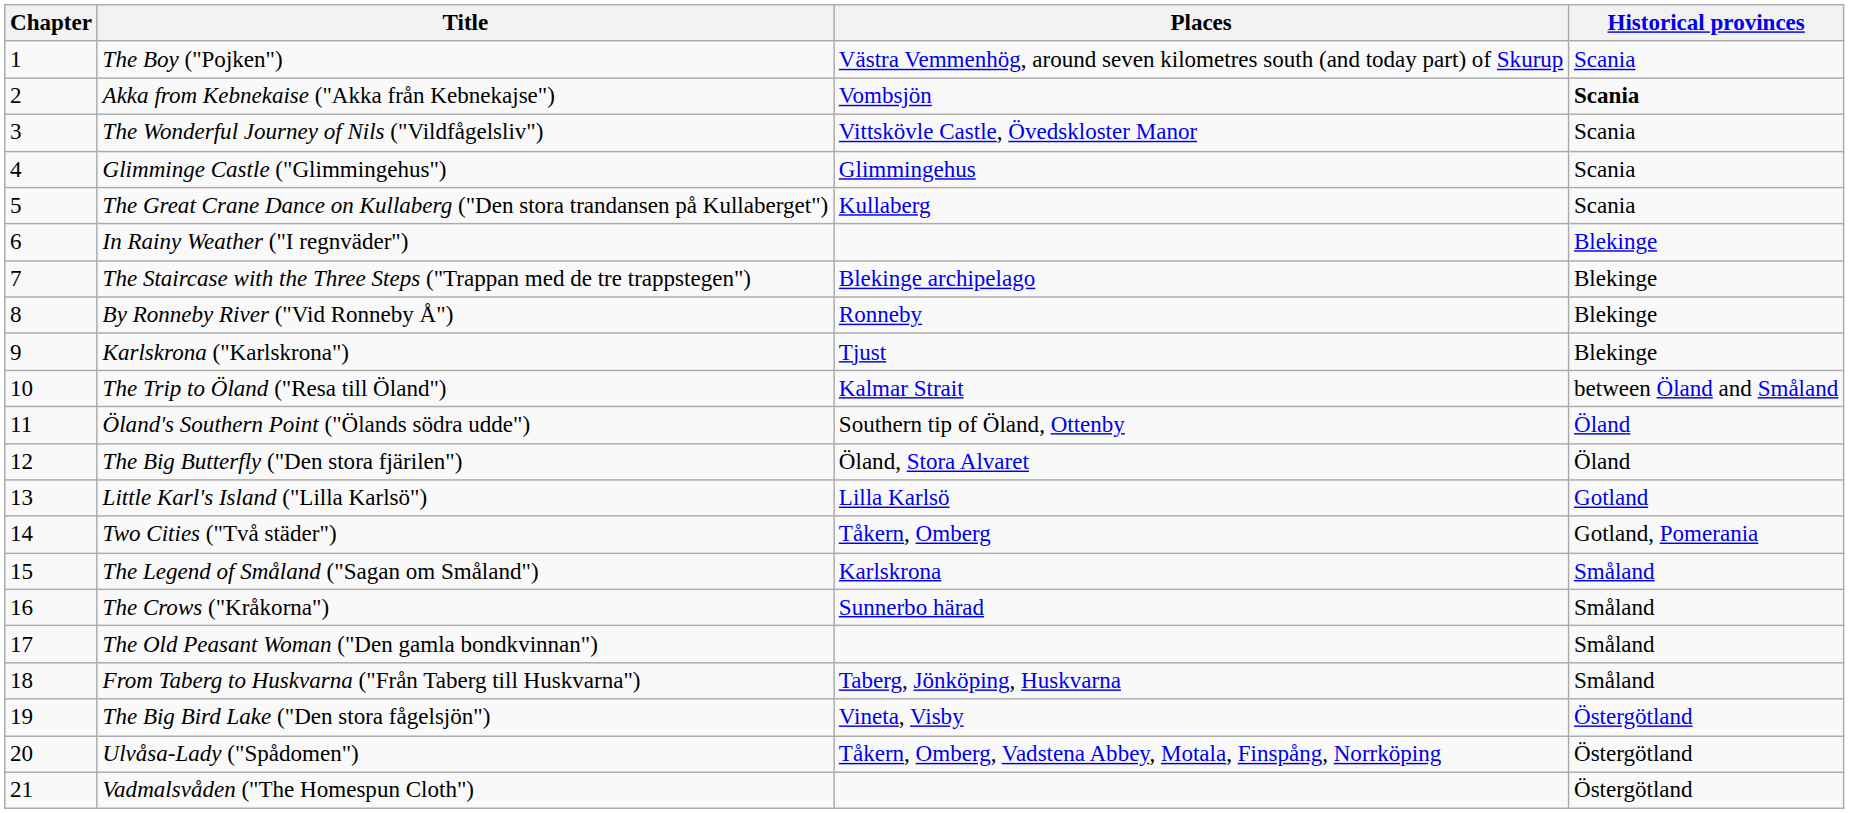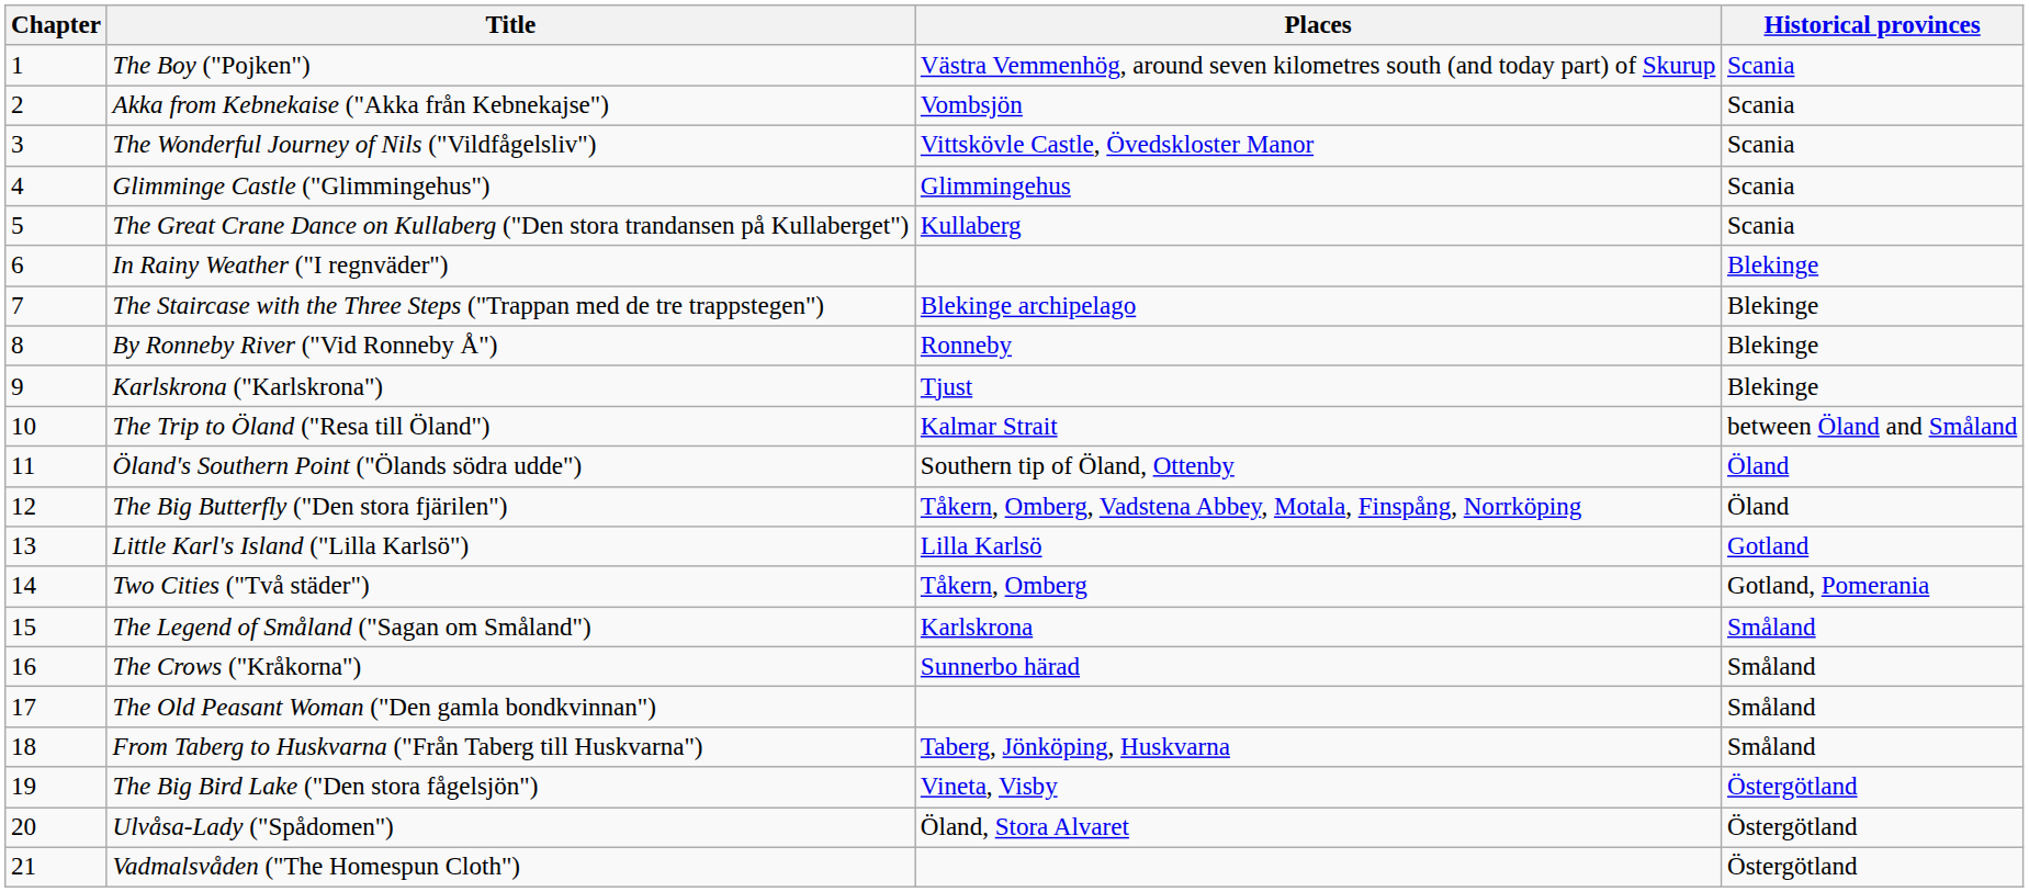 <table class="wikitable">
 <tr>
 <th>Chapter</th>
 <th>Title</th>
 <th>Places</th>
 <th><a href='#'>Historical provinces</a></th>
 </tr>
 <tr>
 <td>1</td>
 <td><em>The Boy</em> ("Pojken")</td>
 <td><a href='#'>Västra Vemmenhög</a>, around seven kilometres south (and today part) of <a href='#'>Skurup</a></td>
 <td><a href='#'>Scania</a></td>
 </tr>
 <tr>
 <td>2</td>
 <td><em>Akka from Kebnekaise</em> ("Akka från Kebnekajse")</td>
 <td><a href='#'>Vombsjön</a></td>
-<td><strong>Scania</strong></td>
+<td>Scania</td>
 </tr>
 <tr>
 <td>3</td>
 <td><em>The Wonderful Journey of Nils</em> ("Vildfågelsliv")</td>
 <td><a href='#'>Vittskövle Castle</a>, <a href='#'>Övedskloster Manor</a></td>
 <td>Scania</td>
 </tr>
 <tr>
 <td>4</td>
 <td><em>Glimminge Castle</em> ("Glimmingehus")</td>
 <td><a href='#'>Glimmingehus</a></td>
 <td>Scania</td>
 </tr>
 <tr>
 <td>5</td>
 <td><em>The Great Crane Dance on Kullaberg</em> ("Den stora trandansen på Kullaberget")</td>
 <td><a href='#'>Kullaberg</a></td>
 <td>Scania</td>
 </tr>
 <tr>
 <td>6</td>
 <td><em>In Rainy Weather</em> ("I regnväder")</td>
 <td> </td>
 <td><a href='#'>Blekinge</a></td>
 </tr>
 <tr>
 <td>7</td>
 <td><em>The Staircase with the Three Steps</em> ("Trappan med de tre trappstegen")</td>
 <td><a href='#'>Blekinge archipelago</a></td>
 <td>Blekinge</td>
 </tr>
 <tr>
 <td>8</td>
 <td><em>By Ronneby River</em> ("Vid Ronneby Å")</td>
 <td><a href='#'>Ronneby</a></td>
 <td>Blekinge</td>
 </tr>
 <tr>
 <td>9</td>
 <td><em>Karlskrona</em> ("Karlskrona")</td>
 <td><a href='#'>Tjust</a></td>
 <td>Blekinge</td>
 </tr>
 <tr>
 <td>10</td>
 <td><em>The Trip to Öland</em> ("Resa till Öland")</td>
 <td><a href='#'>Kalmar Strait</a></td>
 <td>between <a href='#'>Öland</a> and <a href='#'>Småland</a></td>
 </tr>
 <tr>
 <td>11</td>
 <td><em>Öland's Southern Point</em> ("Ölands södra udde")</td>
 <td>Southern tip of Öland, <a href='#'>Ottenby</a></td>
 <td><a href='#'>Öland</a></td>
 </tr>
 <tr>
 <td>12</td>
 <td><em>The Big Butterfly</em> ("Den stora fjärilen")</td>
-<td>Öland, <a href='#'>Stora Alvaret</a></td>
+<td><a href='#'>Tåkern</a>, <a href='#'>Omberg</a>, <a href='#'>Vadstena Abbey</a>, <a href='#'>Motala</a>, <a href='#'>Finspång</a>, <a href='#'>Norrköping</a></td>
 <td>Öland</td>
 </tr>
 <tr>
 <td>13</td>
 <td><em>Little Karl's Island</em> ("Lilla Karlsö")</td>
 <td><a href='#'>Lilla Karlsö</a></td>
 <td><a href='#'>Gotland</a></td>
 </tr>
 <tr>
 <td>14</td>
 <td><em>Two Cities</em> ("Två städer")</td>
 <td><a href='#'>Tåkern</a>, <a href='#'>Omberg</a></td>
 <td>Gotland, <a href='#'>Pomerania</a></td>
 </tr>
 <tr>
 <td>15</td>
 <td><em>The Legend of Småland</em> ("Sagan om Småland")</td>
 <td><a href='#'>Karlskrona</a></td>
 <td><a href='#'>Småland</a></td>
 </tr>
 <tr>
 <td>16</td>
 <td><em>The Crows</em> ("Kråkorna")</td>
 <td><a href='#'>Sunnerbo härad</a></td>
 <td>Småland</td>
 </tr>
 <tr>
 <td>17</td>
 <td><em>The Old Peasant Woman</em> ("Den gamla bondkvinnan")</td>
 <td> </td>
 <td>Småland</td>
 </tr>
 <tr>
 <td>18</td>
 <td><em>From Taberg to Huskvarna</em> ("Från Taberg till Huskvarna")</td>
 <td><a href='#'>Taberg</a>, <a href='#'>Jönköping</a>, <a href='#'>Huskvarna</a></td>
 <td>Småland</td>
 </tr>
 <tr>
 <td>19</td>
 <td><em>The Big Bird Lake</em> ("Den stora fågelsjön")</td>
 <td><a href='#'>Vineta</a>, <a href='#'>Visby</a></td>
 <td><a href='#'>Östergötland</a></td>
 </tr>
 <tr>
 <td>20</td>
 <td><em>Ulvåsa-Lady</em> ("Spådomen")</td>
-<td><a href='#'>Tåkern</a>, <a href='#'>Omberg</a>, <a href='#'>Vadstena Abbey</a>, <a href='#'>Motala</a>, <a href='#'>Finspång</a>, <a href='#'>Norrköping</a></td>
+<td>Öland, <a href='#'>Stora Alvaret</a></td>
 <td>Östergötland</td>
 </tr>
 <tr>
 <td>21</td>
 <td><em>Vadmalsvåden</em> ("The Homespun Cloth")</td>
 <td> </td>
 <td>Östergötland</td>
 </tr>
 </table>
